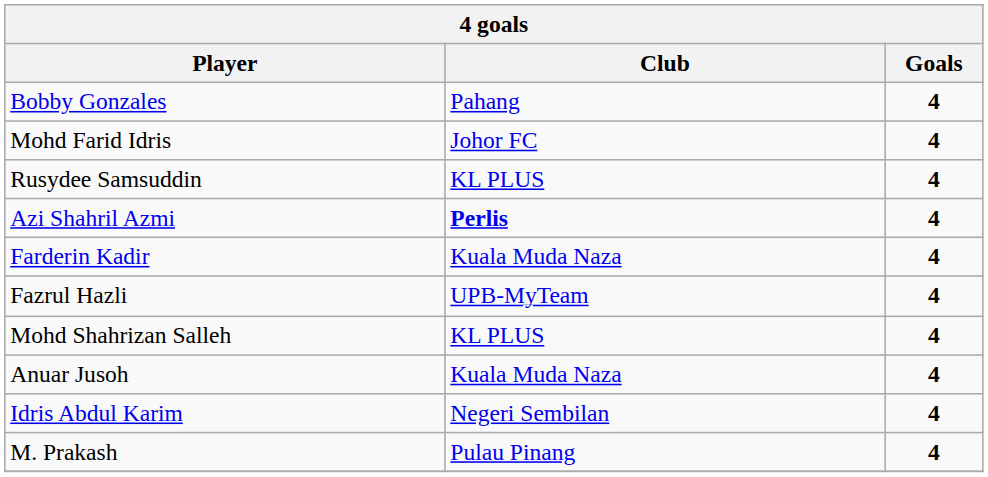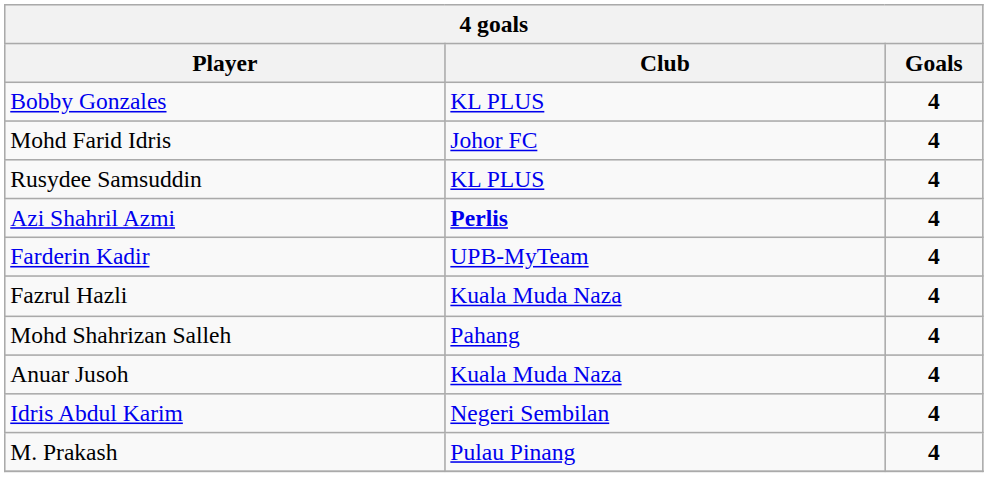 <table class="wikitable collapsible collapsed" border="2" cellpadding="2" cellspacing="0" style="margin: 1em 1em 1em 0; font-size: 95%; background: #f9f9f9; border: 1px #aaa solid; border-collapse: collapse;" width="50%">
 <tr>
 <th colspan="4" style="text-align:center;">4 goals</th>
 </tr>
 <tr bgcolor="#efefef">
 <th width=45%>Player</th>
 <th width=45%>Club</th>
 <th>Goals</th>
 </tr>
 <tr>
 <td><a href='#'>Bobby Gonzales</a></td>
-<td><a href='#'>Pahang</a></td>
+<td><a href='#'>KL PLUS</a></td>
 <td align=center><strong>4</strong></td>
 </tr>
 <tr>
 <td>Mohd Farid Idris</td>
 <td><a href='#'>Johor FC</a></td>
 <td align=center><strong>4</strong></td>
 </tr>
 <tr>
 <td>Rusydee Samsuddin</td>
 <td><a href='#'>KL PLUS</a></td>
 <td align=center><strong>4</strong></td>
 </tr>
 <tr>
 <td><a href='#'>Azi Shahril Azmi</a></td>
 <td><strong><a href='#'>Perlis</a></strong></td>
 <td align=center><strong>4</strong></td>
 </tr>
 <tr>
 <td><a href='#'>Farderin Kadir</a></td>
+<td><a href='#'>UPB-MyTeam</a></td>
+<td align=center><strong>4</strong></td>
+</tr>
+<tr>
+<td>Fazrul Hazli</td>
 <td><a href='#'>Kuala Muda Naza</a></td>
 <td align=center><strong>4</strong></td>
 </tr>
 <tr>
-<td>Fazrul Hazli</td>
-<td><a href='#'>UPB-MyTeam</a></td>
-<td align=center><strong>4</strong></td>
-</tr>
-<tr>
 <td>Mohd Shahrizan Salleh</td>
-<td><a href='#'>KL PLUS</a></td>
+<td><a href='#'>Pahang</a></td>
 <td align=center><strong>4</strong></td>
 </tr>
 <tr>
 <td>Anuar Jusoh</td>
 <td><a href='#'>Kuala Muda Naza</a></td>
 <td align=center><strong>4</strong></td>
 </tr>
 <tr>
 <td><a href='#'>Idris Abdul Karim</a></td>
 <td><a href='#'>Negeri Sembilan</a></td>
 <td align=center><strong>4</strong></td>
 </tr>
 <tr>
 <td>M. Prakash</td>
 <td><a href='#'>Pulau Pinang</a></td>
 <td align=center><strong>4</strong></td>
 </tr>
 <tr>
 </tr>
 </table>
